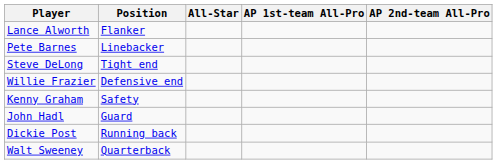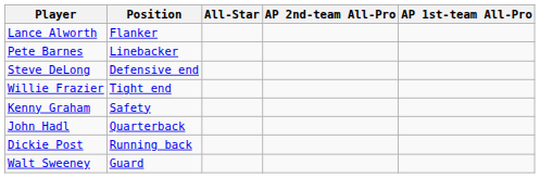 <table class="wikitable">
 <tr>
 <th>Player</th>
 <th>Position</th>
 <th>All-Star</th>
+<th>AP 2nd-team All-Pro</th>
 <th>AP 1st-team All-Pro</th>
-<th>AP 2nd-team All-Pro</th>
 </tr>
 <tr>
 <td><a href='#'>Lance Alworth</a></td>
 <td><a href='#'>Flanker</a></td>
 <td></td>
 <td></td>
 <td></td>
 </tr>
 <tr>
 <td><a href='#'>Pete Barnes</a></td>
 <td><a href='#'>Linebacker</a></td>
 <td></td>
 <td></td>
 <td></td>
 </tr>
 <tr>
 <td><a href='#'>Steve DeLong</a></td>
-<td><a href='#'>Tight end</a></td>
+<td><a href='#'>Defensive end</a></td>
 <td></td>
 <td></td>
 <td></td>
 </tr>
 <tr>
 <td><a href='#'>Willie Frazier</a></td>
-<td><a href='#'>Defensive end</a></td>
+<td><a href='#'>Tight end</a></td>
 <td></td>
 <td></td>
 <td></td>
 </tr>
 <tr>
 <td><a href='#'>Kenny Graham</a></td>
 <td><a href='#'>Safety</a></td>
 <td></td>
 <td></td>
 <td></td>
 </tr>
 <tr>
 <td><a href='#'>John Hadl</a></td>
-<td><a href='#'>Guard</a></td>
+<td><a href='#'>Quarterback</a></td>
 <td></td>
 <td></td>
 <td></td>
 </tr>
 <tr>
 <td><a href='#'>Dickie Post</a></td>
 <td><a href='#'>Running back</a></td>
 <td></td>
 <td></td>
 <td></td>
 </tr>
 <tr>
 <td><a href='#'>Walt Sweeney</a></td>
-<td><a href='#'>Quarterback</a></td>
+<td><a href='#'>Guard</a></td>
 <td></td>
 <td></td>
 <td></td>
 </tr>
 </table>
